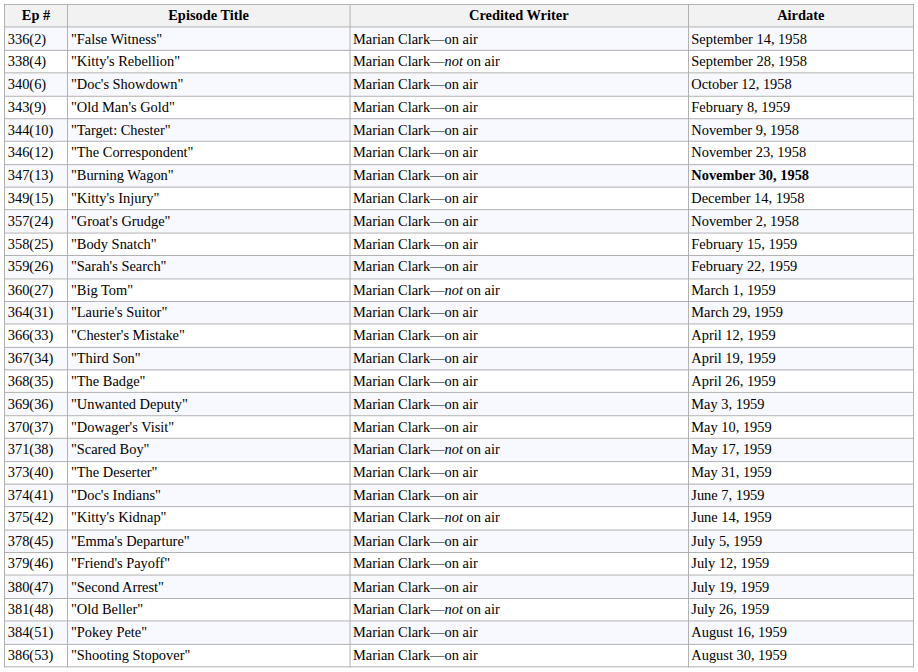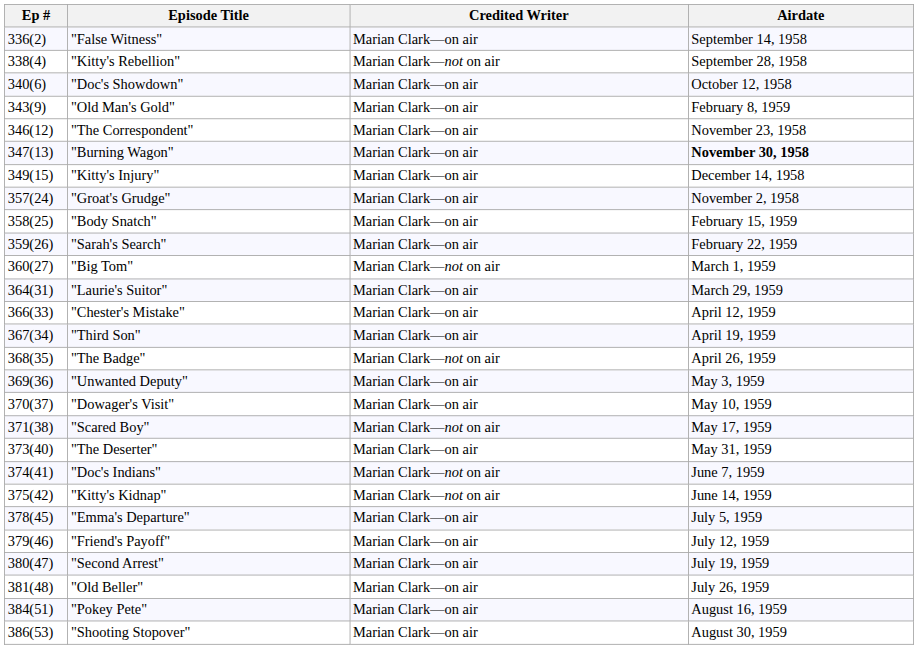 <table class=wikitable width=80%>
 <tr>
 <th width=5%>Ep #</th>
 <th width=25%>Episode Title</th>
 <th width=30%>Credited Writer</th>
 <th width=20%>Airdate</th>
 </tr>
 <tr bgcolor=#F8F8FF>
 <td>336(2)</td>
 <td>"False Witness"</td>
 <td>Marian Clark—on air</td>
 <td>September 14, 1958</td>
 </tr>
 <tr bgcolor=#FFFFFF>
 <td>338(4)</td>
 <td>"Kitty's Rebellion"</td>
 <td>Marian Clark—<em>not</em> on air</td>
 <td>September 28, 1958</td>
 </tr>
 <tr bgcolor=#F8F8FF>
 <td>340(6)</td>
 <td>"Doc's Showdown"</td>
 <td>Marian Clark—on air</td>
 <td>October 12, 1958</td>
 </tr>
 <tr bgcolor=#FFFFFF>
 <td>343(9)</td>
 <td>"Old Man's Gold"</td>
 <td>Marian Clark—on air</td>
 <td>February 8, 1959</td>
-</tr>
-<tr bgcolor=#F8F8FF>
-<td>344(10)</td>
-<td>"Target: Chester"</td>
-<td>Marian Clark—on air</td>
-<td>November 9, 1958</td>
 </tr>
 <tr bgcolor=#FFFFFF>
 <td>346(12)</td>
 <td>"The Correspondent"</td>
 <td>Marian Clark—on air</td>
 <td>November 23, 1958</td>
 </tr>
 <tr bgcolor=#F8F8FF>
 <td>347(13)</td>
 <td>"Burning Wagon"</td>
 <td>Marian Clark—on air</td>
 <td><strong>November 30, 1958</strong></td>
 </tr>
 <tr bgcolor=#FFFFFF>
 <td>349(15)</td>
 <td>"Kitty's Injury"</td>
 <td>Marian Clark—on air</td>
 <td>December 14, 1958</td>
 </tr>
 <tr bgcolor=#F8F8FF>
 <td>357(24)</td>
 <td>"Groat's Grudge"</td>
 <td>Marian Clark—on air</td>
 <td>November 2, 1958</td>
 </tr>
 <tr bgcolor=#FFFFFF>
 <td>358(25)</td>
 <td>"Body Snatch"</td>
 <td>Marian Clark—on air</td>
 <td>February 15, 1959</td>
 </tr>
 <tr bgcolor=#F8F8FF>
 <td>359(26)</td>
 <td>"Sarah's Search"</td>
 <td>Marian Clark—on air</td>
 <td>February 22, 1959</td>
 </tr>
 <tr bgcolor=#FFFFFF>
 <td>360(27)</td>
 <td>"Big Tom"</td>
 <td>Marian Clark—<em>not</em> on air</td>
 <td>March 1, 1959</td>
 </tr>
 <tr bgcolor=#F8F8FF>
 <td>364(31)</td>
 <td>"Laurie's Suitor"</td>
 <td>Marian Clark—on air</td>
 <td>March 29, 1959</td>
 </tr>
 <tr bgcolor=#FFFFFF>
 <td>366(33)</td>
 <td>"Chester's Mistake"</td>
 <td>Marian Clark—on air</td>
 <td>April 12, 1959</td>
 </tr>
 <tr bgcolor=#F8F8FF>
 <td>367(34)</td>
 <td>"Third Son"</td>
 <td>Marian Clark—on air</td>
 <td>April 19, 1959</td>
 </tr>
 <tr bgcolor=#FFFFFF>
 <td>368(35)</td>
 <td>"The Badge"</td>
-<td>Marian Clark—on air</td>
+<td>Marian Clark—<em>not</em> on air</td>
 <td>April 26, 1959</td>
 </tr>
 <tr bgcolor=#F8F8FF>
 <td>369(36)</td>
 <td>"Unwanted Deputy"</td>
 <td>Marian Clark—on air</td>
 <td>May 3, 1959</td>
 </tr>
 <tr bgcolor=#FFFFFF>
 <td>370(37)</td>
 <td>"Dowager's Visit"</td>
 <td>Marian Clark—on air</td>
 <td>May 10, 1959</td>
 </tr>
 <tr bgcolor=#F8F8FF>
 <td>371(38)</td>
 <td>"Scared Boy"</td>
 <td>Marian Clark—<em>not</em> on air</td>
 <td>May 17, 1959</td>
 </tr>
 <tr bgcolor=#FFFFFF>
 <td>373(40)</td>
 <td>"The Deserter"</td>
 <td>Marian Clark—on air</td>
 <td>May 31, 1959</td>
 </tr>
 <tr bgcolor=#F8F8FF>
 <td>374(41)</td>
 <td>"Doc's Indians"</td>
-<td>Marian Clark—on air</td>
+<td>Marian Clark—<em>not</em> on air</td>
 <td>June 7, 1959</td>
 </tr>
 <tr bgcolor=#FFFFFF>
 <td>375(42)</td>
 <td>"Kitty's Kidnap"</td>
 <td>Marian Clark—<em>not</em> on air</td>
 <td>June 14, 1959</td>
 </tr>
 <tr bgcolor=#F8F8FF>
 <td>378(45)</td>
 <td>"Emma's Departure"</td>
 <td>Marian Clark—on air</td>
 <td>July 5, 1959</td>
 </tr>
 <tr bgcolor=#FFFFFF>
 <td>379(46)</td>
 <td>"Friend's Payoff"</td>
 <td>Marian Clark—on air</td>
 <td>July 12, 1959</td>
 </tr>
 <tr bgcolor=#F8F8FF>
 <td>380(47)</td>
 <td>"Second Arrest"</td>
 <td>Marian Clark—on air</td>
 <td>July 19, 1959</td>
 </tr>
 <tr bgcolor=#FFFFFF>
 <td>381(48)</td>
 <td>"Old Beller"</td>
-<td>Marian Clark—<em>not</em> on air</td>
+<td>Marian Clark—on air</td>
 <td>July 26, 1959</td>
 </tr>
 <tr bgcolor=#F8F8FF>
 <td>384(51)</td>
 <td>"Pokey Pete"</td>
 <td>Marian Clark—on air</td>
 <td>August 16, 1959</td>
 </tr>
 <tr bgcolor=#FFFFFF>
 <td>386(53)</td>
 <td>"Shooting Stopover"</td>
 <td>Marian Clark—on air</td>
 <td>August 30, 1959</td>
 </tr>
 </table>
